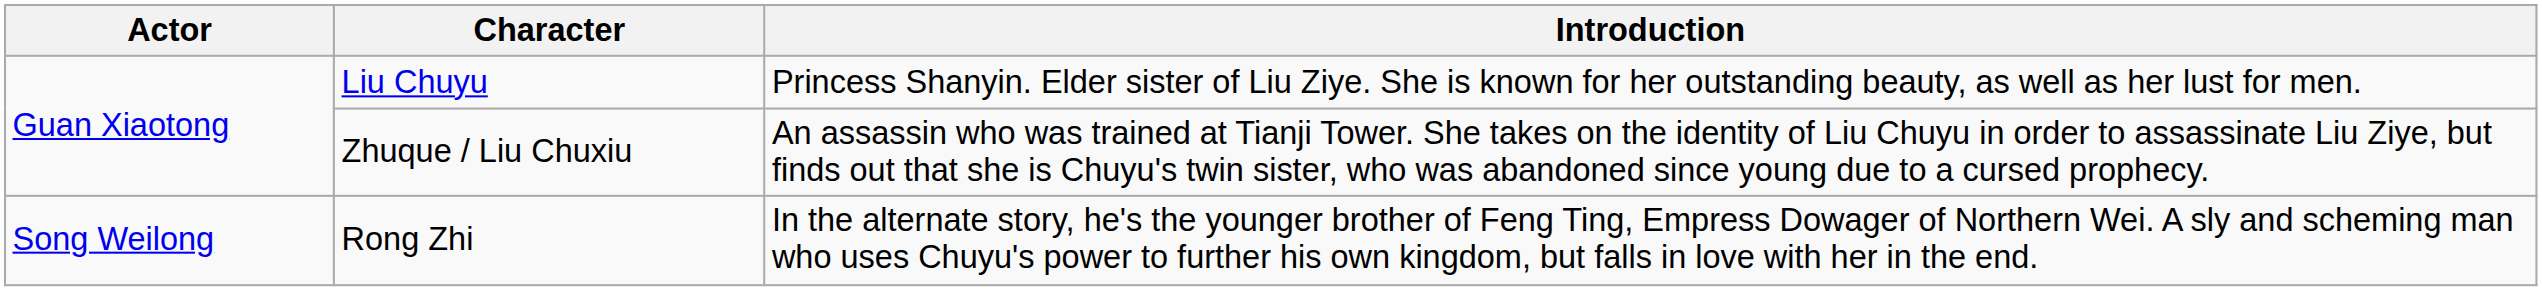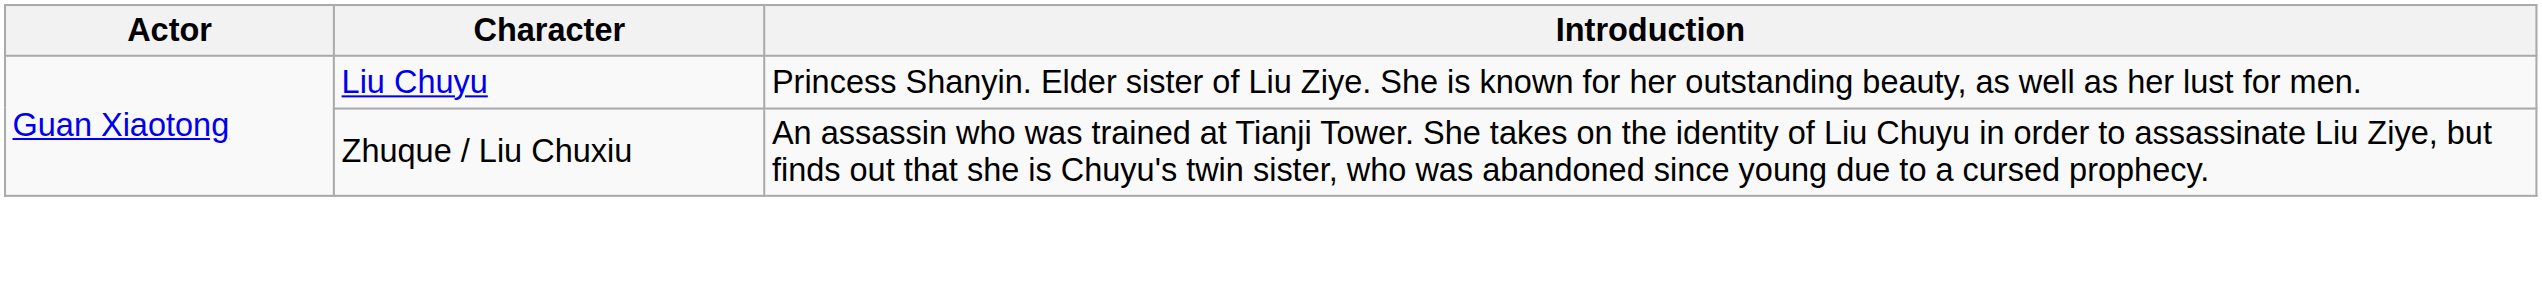 <table class="wikitable">
 <tr>
 <th style="width:13%">Actor</th>
 <th style="width:17%">Character</th>
 <th>Introduction</th>
 </tr>
 <tr>
 <td rowspan=2><a href='#'>Guan Xiaotong</a></td>
 <td><a href='#'>Liu Chuyu</a></td>
 <td>Princess Shanyin. Elder sister of Liu Ziye. She is known for her outstanding beauty, as well as her lust for men.</td>
 </tr>
 <tr>
 <td>Zhuque / Liu Chuxiu</td>
 <td>An assassin who was trained at Tianji Tower. She takes on the identity of Liu Chuyu in order to assassinate Liu Ziye, but finds out that she is Chuyu's twin sister, who was abandoned since young due to a cursed prophecy.</td>
 </tr>
-<tr>
-<td><a href='#'>Song Weilong</a></td>
-<td>Rong Zhi</td>
-<td>In the alternate story, he's the younger brother of Feng Ting, Empress Dowager of Northern Wei. A sly and scheming man who uses Chuyu's power to further his own kingdom, but falls in love with her in the end.</td>
-</tr>
 </table>
